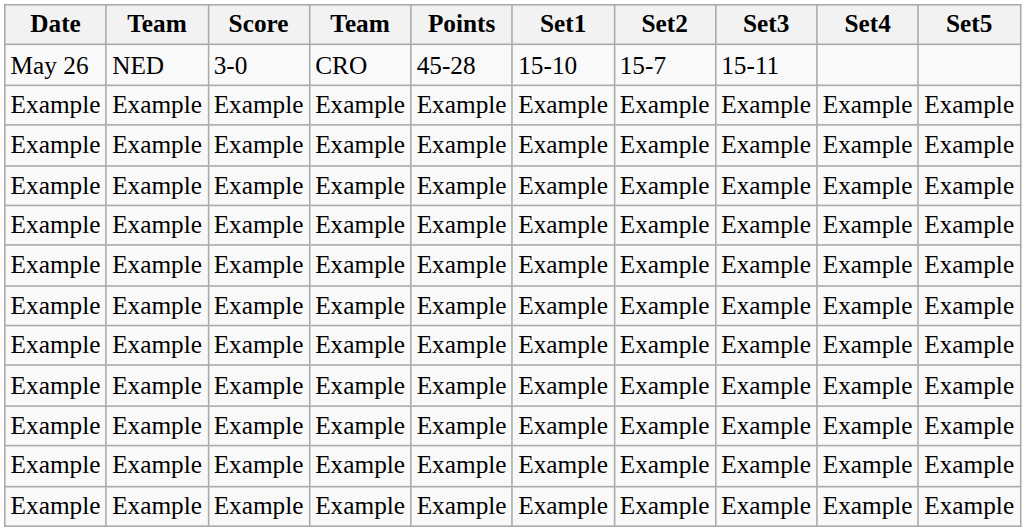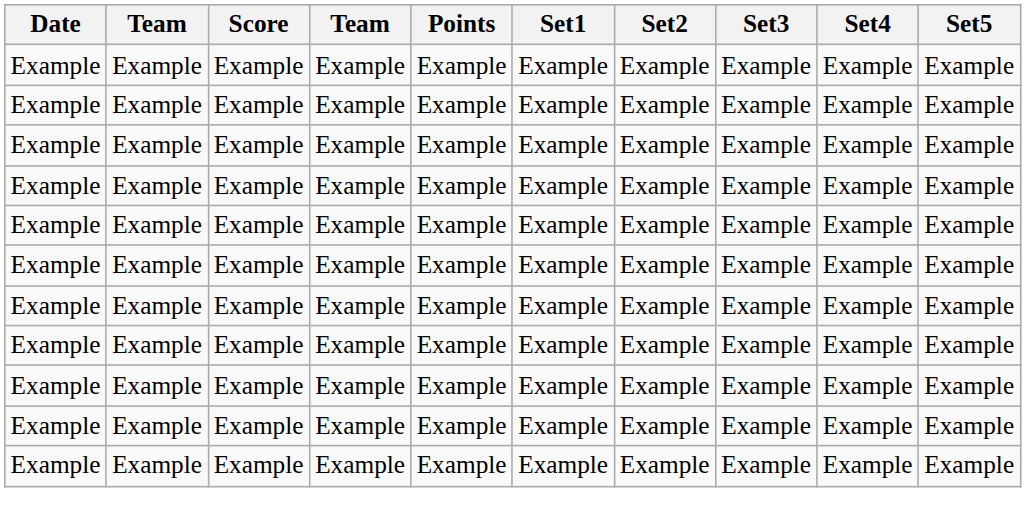 <table class="wikitable">
 <tr>
 <th>Date</th>
 <th>Team</th>
 <th>Score</th>
 <th>Team</th>
 <th>Points</th>
 <th>Set1</th>
 <th>Set2</th>
 <th>Set3</th>
 <th>Set4</th>
 <th>Set5</th>
-</tr>
-<tr>
-<td>May 26</td>
-<td>NED</td>
-<td>3-0</td>
-<td>CRO</td>
-<td>45-28</td>
-<td>15-10</td>
-<td>15-7</td>
-<td>15-11</td>
-<td></td>
-<td></td>
 </tr>
 <tr>
 <td>Example</td>
 <td>Example</td>
 <td>Example</td>
 <td>Example</td>
 <td>Example</td>
 <td>Example</td>
 <td>Example</td>
 <td>Example</td>
 <td>Example</td>
 <td>Example</td>
 </tr>
 <tr>
 <td>Example</td>
 <td>Example</td>
 <td>Example</td>
 <td>Example</td>
 <td>Example</td>
 <td>Example</td>
 <td>Example</td>
 <td>Example</td>
 <td>Example</td>
 <td>Example</td>
 </tr>
 <tr>
 <td>Example</td>
 <td>Example</td>
 <td>Example</td>
 <td>Example</td>
 <td>Example</td>
 <td>Example</td>
 <td>Example</td>
 <td>Example</td>
 <td>Example</td>
 <td>Example</td>
 </tr>
 <tr>
 <td>Example</td>
 <td>Example</td>
 <td>Example</td>
 <td>Example</td>
 <td>Example</td>
 <td>Example</td>
 <td>Example</td>
 <td>Example</td>
 <td>Example</td>
 <td>Example</td>
 </tr>
 <tr>
 <td>Example</td>
 <td>Example</td>
 <td>Example</td>
 <td>Example</td>
 <td>Example</td>
 <td>Example</td>
 <td>Example</td>
 <td>Example</td>
 <td>Example</td>
 <td>Example</td>
 </tr>
 <tr>
 <td>Example</td>
 <td>Example</td>
 <td>Example</td>
 <td>Example</td>
 <td>Example</td>
 <td>Example</td>
 <td>Example</td>
 <td>Example</td>
 <td>Example</td>
 <td>Example</td>
 </tr>
 <tr>
 <td>Example</td>
 <td>Example</td>
 <td>Example</td>
 <td>Example</td>
 <td>Example</td>
 <td>Example</td>
 <td>Example</td>
 <td>Example</td>
 <td>Example</td>
 <td>Example</td>
 </tr>
 <tr>
 <td>Example</td>
 <td>Example</td>
 <td>Example</td>
 <td>Example</td>
 <td>Example</td>
 <td>Example</td>
 <td>Example</td>
 <td>Example</td>
 <td>Example</td>
 <td>Example</td>
 </tr>
 <tr>
 <td>Example</td>
 <td>Example</td>
 <td>Example</td>
 <td>Example</td>
 <td>Example</td>
 <td>Example</td>
 <td>Example</td>
 <td>Example</td>
 <td>Example</td>
 <td>Example</td>
 </tr>
 <tr>
 <td>Example</td>
 <td>Example</td>
 <td>Example</td>
 <td>Example</td>
 <td>Example</td>
 <td>Example</td>
 <td>Example</td>
 <td>Example</td>
 <td>Example</td>
 <td>Example</td>
 </tr>
 <tr>
 <td>Example</td>
 <td>Example</td>
 <td>Example</td>
 <td>Example</td>
 <td>Example</td>
 <td>Example</td>
 <td>Example</td>
 <td>Example</td>
 <td>Example</td>
 <td>Example</td>
 </tr>
 </table>
